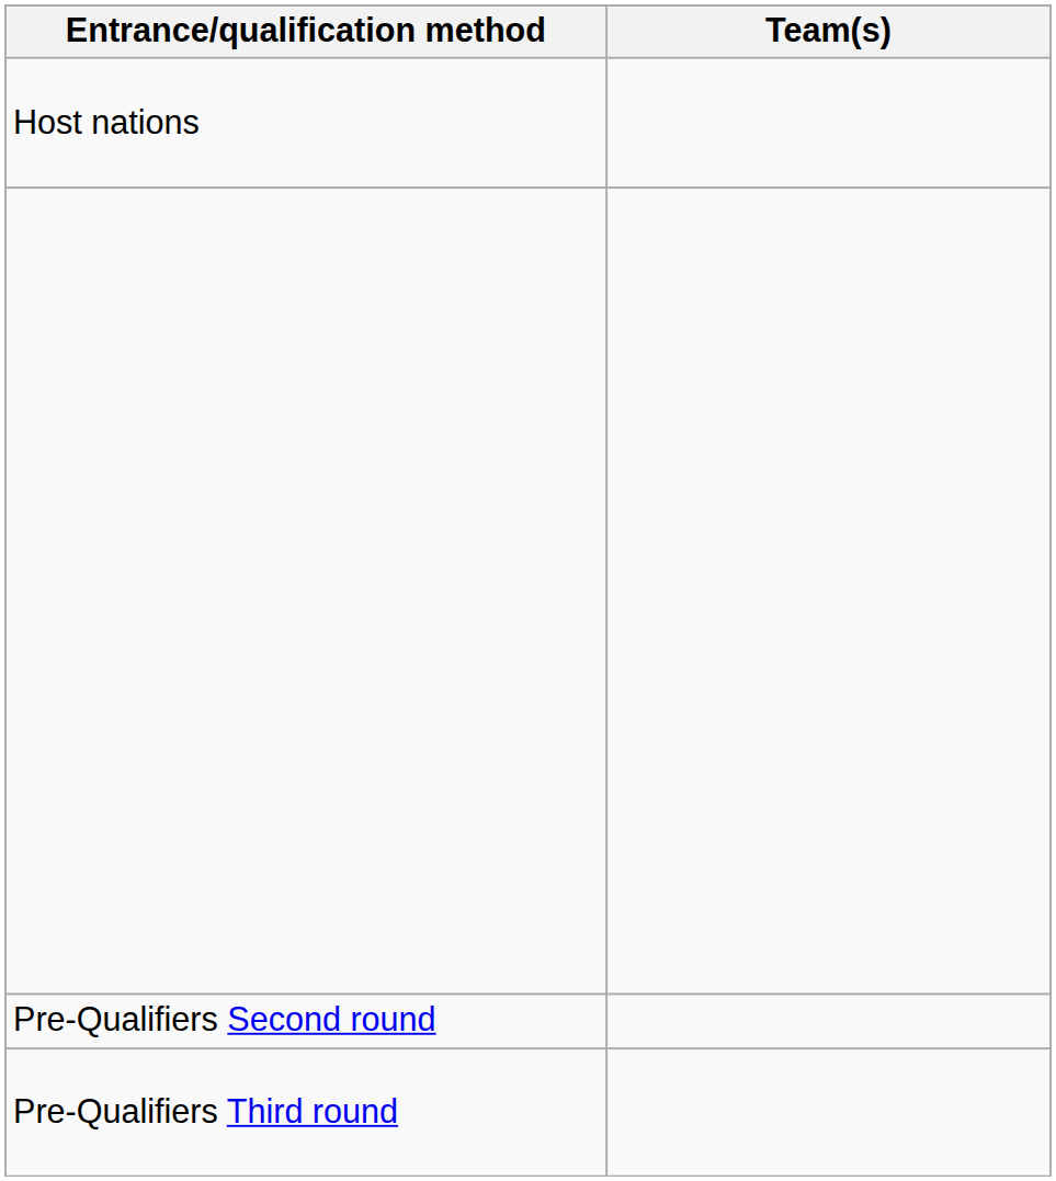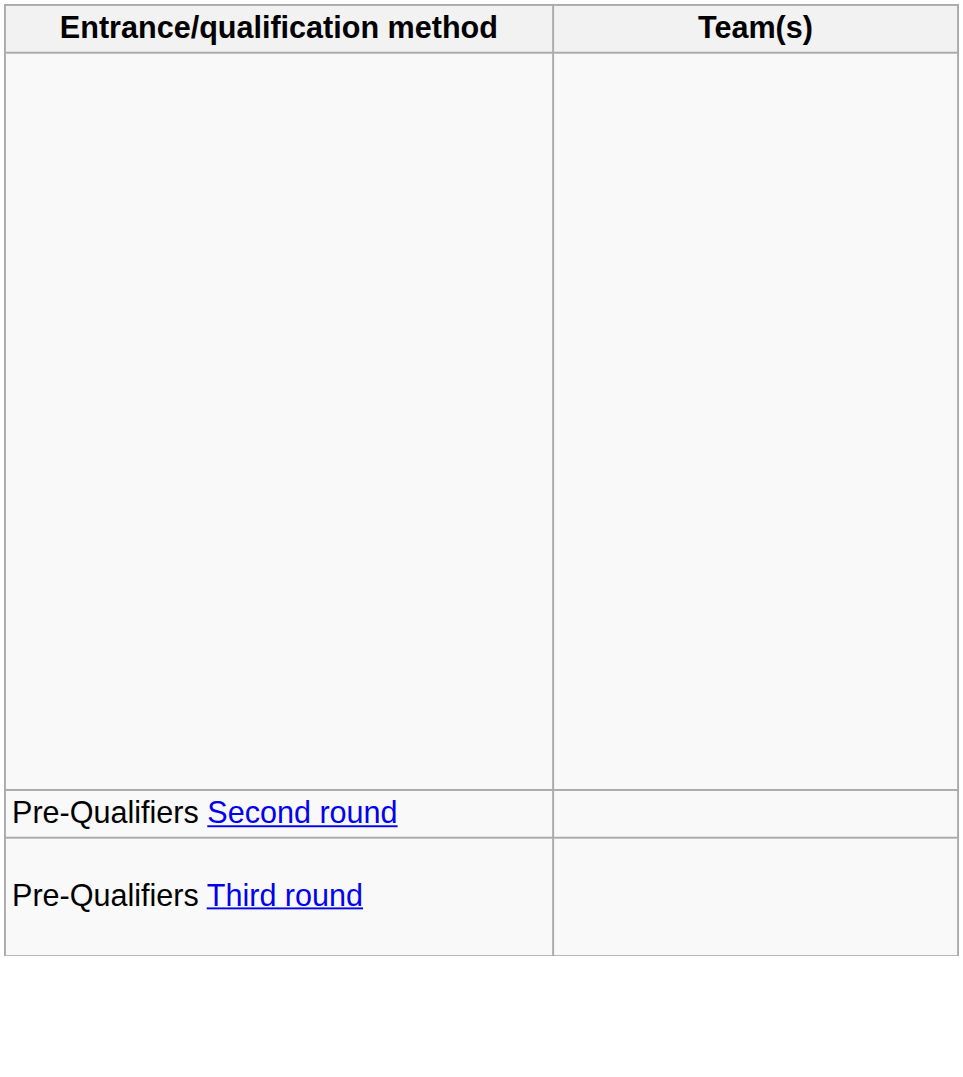 <table class="wikitable" style="width: 500px;">
 <tr>
 <th style="width: 20%;">Entrance/qualification method</th>
 <th style="width: 20%;">Team(s)</th>
-</tr>
-<tr>
-<td>Host nations</td>
-<td><br><br><br></td>
 </tr>
 <tr>
 <td></td>
 <td><br><br><br><br><br><br><br><br><br><br><br><br><br><br><br><br><br><br><br><br><br></td>
 </tr>
 <tr>
 <td>Pre-Qualifiers <a href='#'>Second round</a></td>
 <td><br></td>
 </tr>
 <tr>
 <td>Pre-Qualifiers <a href='#'>Third round</a></td>
 <td><br><br><br></td>
 </tr>
 </table>
